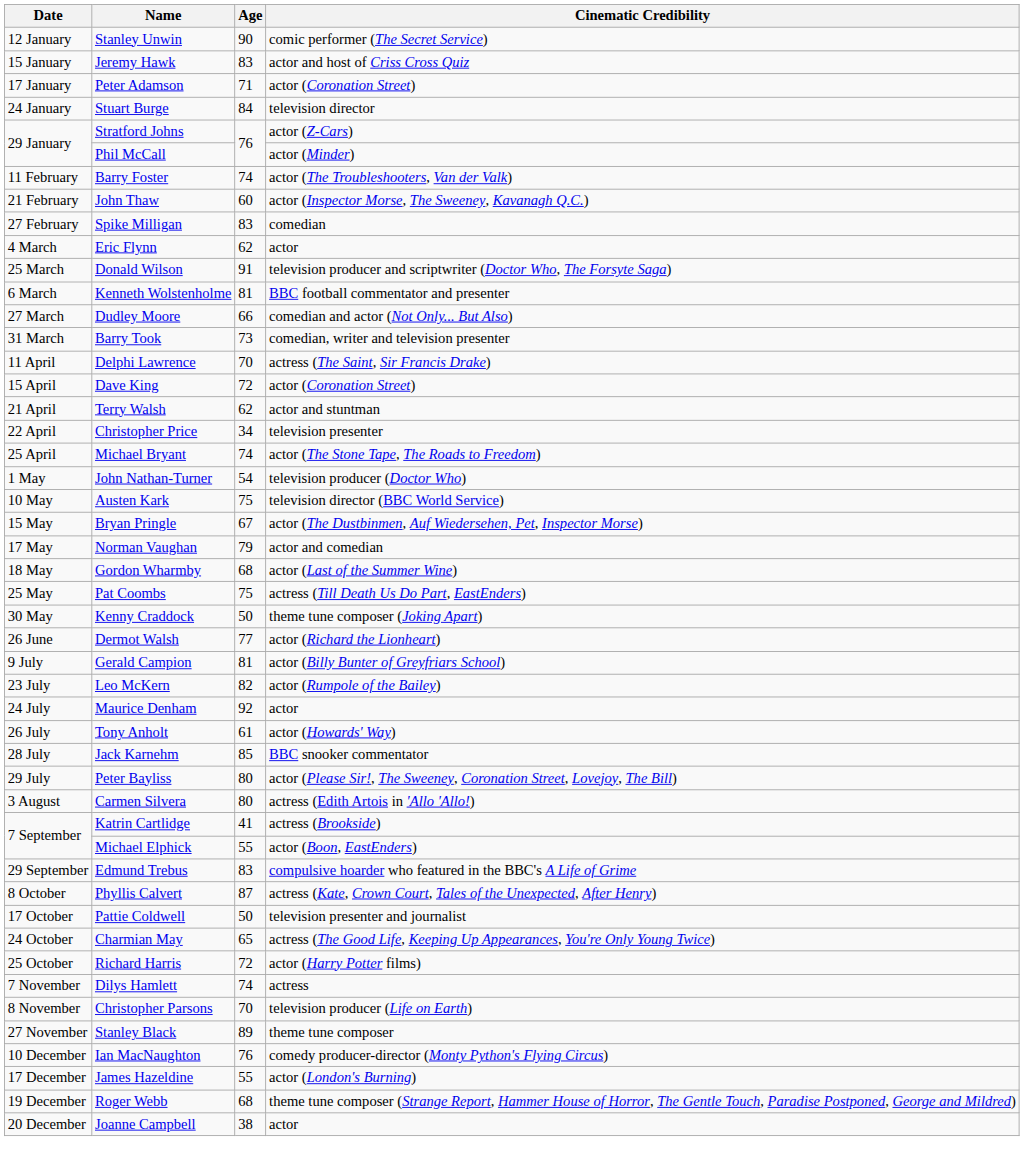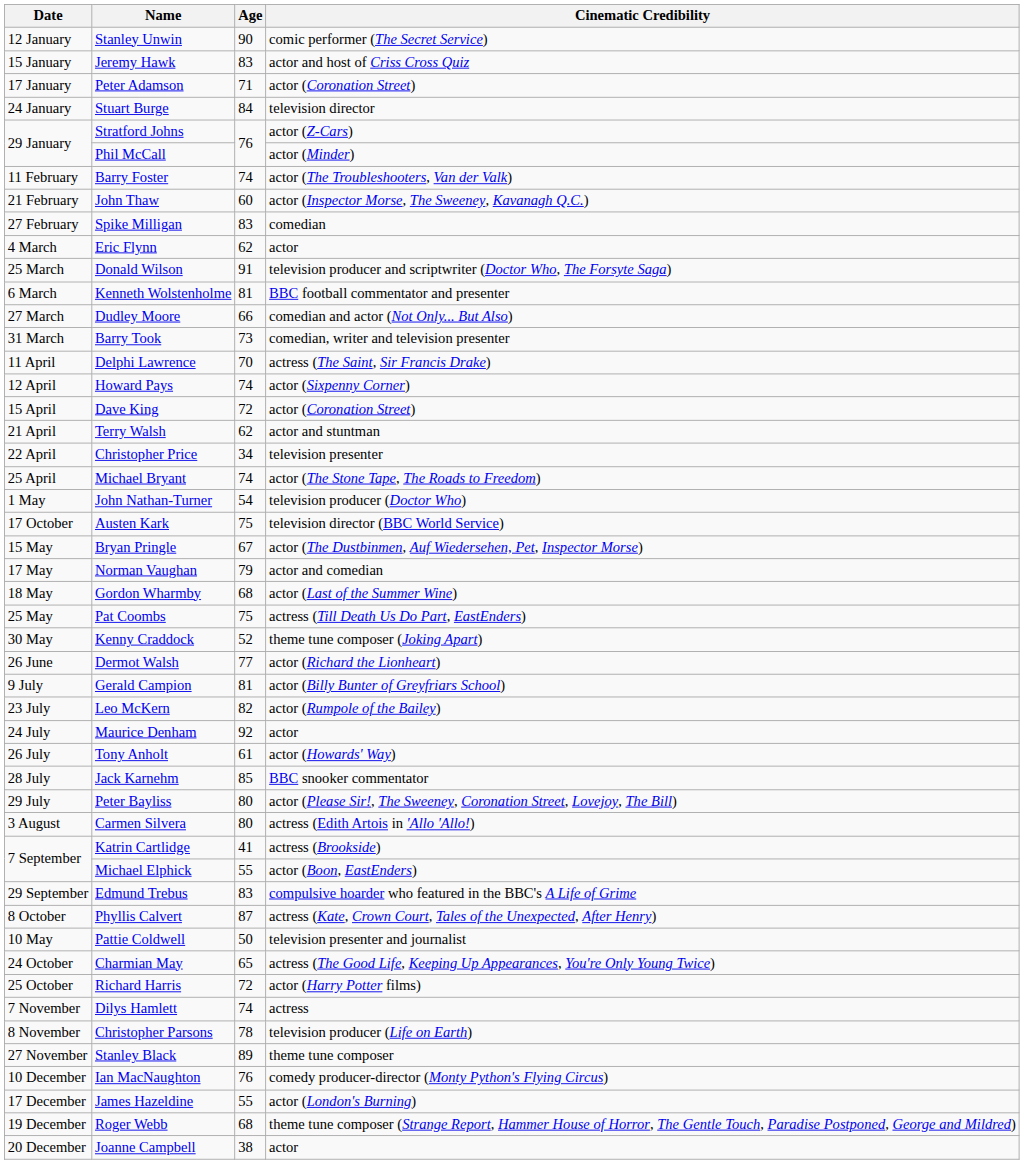 <table class="wikitable">
 <tr>
 <th>Date</th>
 <th>Name</th>
 <th>Age</th>
 <th>Cinematic Credibility</th>
 </tr>
 <tr>
 <td>12 January</td>
 <td><a href='#'>Stanley Unwin</a></td>
 <td>90</td>
 <td>comic performer (<em><a href='#'>The Secret Service</a></em>)</td>
 </tr>
 <tr>
 <td>15 January</td>
 <td><a href='#'>Jeremy Hawk</a></td>
 <td>83</td>
 <td>actor and host of <em><a href='#'>Criss Cross Quiz</a></em></td>
 </tr>
 <tr>
 <td>17 January</td>
 <td><a href='#'>Peter Adamson</a></td>
 <td>71</td>
 <td>actor (<em><a href='#'>Coronation Street</a></em>)</td>
 </tr>
 <tr>
 <td>24 January</td>
 <td><a href='#'>Stuart Burge</a></td>
 <td>84</td>
 <td>television director</td>
 </tr>
 <tr>
 <td rowspan="2">29 January</td>
 <td><a href='#'>Stratford Johns</a></td>
 <td rowspan="2">76</td>
 <td>actor (<em><a href='#'>Z-Cars</a></em>)</td>
 </tr>
 <tr>
 <td><a href='#'>Phil McCall</a></td>
 <td>actor (<em><a href='#'>Minder</a></em>)</td>
 </tr>
 <tr>
 <td>11 February</td>
 <td><a href='#'>Barry Foster</a></td>
 <td>74</td>
 <td>actor (<em><a href='#'>The Troubleshooters</a></em>, <em><a href='#'>Van der Valk</a></em>)</td>
 </tr>
 <tr>
 <td>21 February</td>
 <td><a href='#'>John Thaw</a></td>
 <td>60</td>
 <td>actor (<em><a href='#'>Inspector Morse</a></em>, <em><a href='#'>The Sweeney</a></em>, <em><a href='#'>Kavanagh Q.C.</a></em>)</td>
 </tr>
 <tr>
 <td>27 February</td>
 <td><a href='#'>Spike Milligan</a></td>
 <td>83</td>
 <td>comedian</td>
 </tr>
 <tr>
 <td>4 March</td>
 <td><a href='#'>Eric Flynn</a></td>
 <td>62</td>
 <td>actor</td>
 </tr>
 <tr>
 <td>25 March</td>
 <td><a href='#'>Donald Wilson</a></td>
 <td>91</td>
 <td>television producer and scriptwriter (<em><a href='#'>Doctor Who</a></em>, <em><a href='#'>The Forsyte Saga</a></em>)</td>
 </tr>
 <tr>
 <td>6 March</td>
 <td><a href='#'>Kenneth Wolstenholme</a></td>
 <td>81</td>
 <td><a href='#'>BBC</a> football commentator and presenter</td>
 </tr>
 <tr>
 <td>27 March</td>
 <td><a href='#'>Dudley Moore</a></td>
 <td>66</td>
 <td>comedian and actor (<em><a href='#'>Not Only... But Also</a></em>)</td>
 </tr>
 <tr>
 <td>31 March</td>
 <td><a href='#'>Barry Took</a></td>
 <td>73</td>
 <td>comedian, writer and television presenter</td>
 </tr>
 <tr>
 <td>11 April</td>
 <td><a href='#'>Delphi Lawrence</a></td>
 <td>70</td>
 <td>actress (<em><a href='#'>The Saint</a></em>, <em><a href='#'>Sir Francis Drake</a></em>)</td>
 </tr>
 <tr>
+<td>12 April</td>
+<td><a href='#'>Howard Pays</a></td>
+<td>74</td>
+<td>actor (<em><a href='#'>Sixpenny Corner</a></em>)</td>
+</tr>
+<tr>
 <td>15 April</td>
 <td><a href='#'>Dave King</a></td>
 <td>72</td>
 <td>actor (<em><a href='#'>Coronation Street</a></em>)</td>
 </tr>
 <tr>
 <td>21 April</td>
 <td><a href='#'>Terry Walsh</a></td>
 <td>62</td>
 <td>actor and stuntman</td>
 </tr>
 <tr>
 <td>22 April</td>
 <td><a href='#'>Christopher Price</a></td>
 <td>34</td>
 <td>television presenter</td>
 </tr>
 <tr>
 <td>25 April</td>
 <td><a href='#'>Michael Bryant</a></td>
 <td>74</td>
 <td>actor (<em><a href='#'>The Stone Tape</a></em>, <em><a href='#'>The Roads to Freedom</a></em>)</td>
 </tr>
 <tr>
 <td>1 May</td>
 <td><a href='#'>John Nathan-Turner</a></td>
 <td>54</td>
 <td>television producer (<em><a href='#'>Doctor Who</a></em>)</td>
 </tr>
 <tr>
-<td>10 May</td>
+<td>17 October</td>
 <td><a href='#'>Austen Kark</a></td>
 <td>75</td>
 <td>television director (<a href='#'>BBC World Service</a>)</td>
 </tr>
 <tr>
 <td>15 May</td>
 <td><a href='#'>Bryan Pringle</a></td>
 <td>67</td>
 <td>actor (<em><a href='#'>The Dustbinmen</a></em>, <em><a href='#'>Auf Wiedersehen, Pet</a></em>, <em><a href='#'>Inspector Morse</a></em>)</td>
 </tr>
 <tr>
 <td>17 May</td>
 <td><a href='#'>Norman Vaughan</a></td>
 <td>79</td>
 <td>actor and comedian</td>
 </tr>
 <tr>
 <td>18 May</td>
 <td><a href='#'>Gordon Wharmby</a></td>
 <td>68</td>
 <td>actor (<em><a href='#'>Last of the Summer Wine</a></em>)</td>
 </tr>
 <tr>
 <td>25 May</td>
 <td><a href='#'>Pat Coombs</a></td>
 <td>75</td>
 <td>actress (<em><a href='#'>Till Death Us Do Part</a></em>, <em><a href='#'>EastEnders</a></em>)</td>
 </tr>
 <tr>
 <td>30 May</td>
 <td><a href='#'>Kenny Craddock</a></td>
-<td>50</td>
+<td>52</td>
 <td>theme tune composer (<em><a href='#'>Joking Apart</a></em>)</td>
 </tr>
 <tr>
 <td>26 June</td>
 <td><a href='#'>Dermot Walsh</a></td>
 <td>77</td>
 <td>actor (<em><a href='#'>Richard the Lionheart</a></em>)</td>
 </tr>
 <tr>
 <td>9 July</td>
 <td><a href='#'>Gerald Campion</a></td>
 <td>81</td>
 <td>actor (<em><a href='#'>Billy Bunter of Greyfriars School</a></em>)</td>
 </tr>
 <tr>
 <td>23 July</td>
 <td><a href='#'>Leo McKern</a></td>
 <td>82</td>
 <td>actor (<em><a href='#'>Rumpole of the Bailey</a></em>)</td>
 </tr>
 <tr>
 <td>24 July</td>
 <td><a href='#'>Maurice Denham</a></td>
 <td>92</td>
 <td>actor</td>
 </tr>
 <tr>
 <td>26 July</td>
 <td><a href='#'>Tony Anholt</a></td>
 <td>61</td>
 <td>actor (<em><a href='#'>Howards' Way</a></em>)</td>
 </tr>
 <tr>
 <td>28 July</td>
 <td><a href='#'>Jack Karnehm</a></td>
 <td>85</td>
 <td><a href='#'>BBC</a> snooker commentator</td>
 </tr>
 <tr>
 <td>29 July</td>
 <td><a href='#'>Peter Bayliss</a></td>
 <td>80</td>
 <td>actor (<em><a href='#'>Please Sir!</a></em>, <em><a href='#'>The Sweeney</a></em>, <em><a href='#'>Coronation Street</a></em>, <em><a href='#'>Lovejoy</a></em>, <em><a href='#'>The Bill</a></em>)</td>
 </tr>
 <tr>
 <td>3 August</td>
 <td><a href='#'>Carmen Silvera</a></td>
 <td>80</td>
 <td>actress (<a href='#'>Edith Artois</a> in <em><a href='#'>'Allo 'Allo!</a></em>)</td>
 </tr>
 <tr>
 <td rowspan="2">7 September</td>
 <td><a href='#'>Katrin Cartlidge</a></td>
 <td>41</td>
 <td>actress (<em><a href='#'>Brookside</a></em>)</td>
 </tr>
 <tr>
 <td><a href='#'>Michael Elphick</a></td>
 <td>55</td>
 <td>actor (<em><a href='#'>Boon</a></em>, <em><a href='#'>EastEnders</a></em>)</td>
 </tr>
 <tr>
 <td>29 September</td>
 <td><a href='#'>Edmund Trebus</a></td>
 <td>83</td>
 <td><a href='#'>compulsive hoarder</a> who featured in the BBC's <em><a href='#'>A Life of Grime</a></em></td>
 </tr>
 <tr>
 <td>8 October</td>
 <td><a href='#'>Phyllis Calvert</a></td>
 <td>87</td>
 <td>actress (<em><a href='#'>Kate</a></em>, <em><a href='#'>Crown Court</a></em>, <em><a href='#'>Tales of the Unexpected</a></em>, <em><a href='#'>After Henry</a></em>)</td>
 </tr>
 <tr>
-<td>17 October</td>
+<td>10 May</td>
 <td><a href='#'>Pattie Coldwell</a></td>
 <td>50</td>
 <td>television presenter and journalist</td>
 </tr>
 <tr>
 <td>24 October</td>
 <td><a href='#'>Charmian May</a></td>
 <td>65</td>
 <td>actress (<em><a href='#'>The Good Life</a></em>, <em><a href='#'>Keeping Up Appearances</a></em>, <em><a href='#'>You're Only Young Twice</a></em>)</td>
 </tr>
 <tr>
 <td>25 October</td>
 <td><a href='#'>Richard Harris</a></td>
 <td>72</td>
 <td>actor (<em><a href='#'>Harry Potter</a></em> films)</td>
 </tr>
 <tr>
 <td>7 November</td>
 <td><a href='#'>Dilys Hamlett</a></td>
 <td>74</td>
 <td>actress</td>
 </tr>
 <tr>
 <td>8 November</td>
 <td><a href='#'>Christopher Parsons</a></td>
-<td>70</td>
+<td>78</td>
 <td>television producer (<em><a href='#'>Life on Earth</a></em>)</td>
 </tr>
 <tr>
 <td>27 November</td>
 <td><a href='#'>Stanley Black</a></td>
 <td>89</td>
 <td>theme tune composer</td>
 </tr>
 <tr>
 <td>10 December</td>
 <td><a href='#'>Ian MacNaughton</a></td>
 <td>76</td>
 <td>comedy producer-director (<em><a href='#'>Monty Python's Flying Circus</a></em>)</td>
 </tr>
 <tr>
 <td>17 December</td>
 <td><a href='#'>James Hazeldine</a></td>
 <td>55</td>
 <td>actor (<em><a href='#'>London's Burning</a></em>)</td>
 </tr>
 <tr>
 <td>19 December</td>
 <td><a href='#'>Roger Webb</a></td>
 <td>68</td>
 <td>theme tune composer (<em><a href='#'>Strange Report</a></em>, <em><a href='#'>Hammer House of Horror</a></em>, <em><a href='#'>The Gentle Touch</a></em>, <em><a href='#'>Paradise Postponed</a></em>, <em><a href='#'>George and Mildred</a></em>)</td>
 </tr>
 <tr>
 <td>20 December</td>
 <td><a href='#'>Joanne Campbell</a></td>
 <td>38</td>
 <td>actor</td>
 </tr>
 </table>
